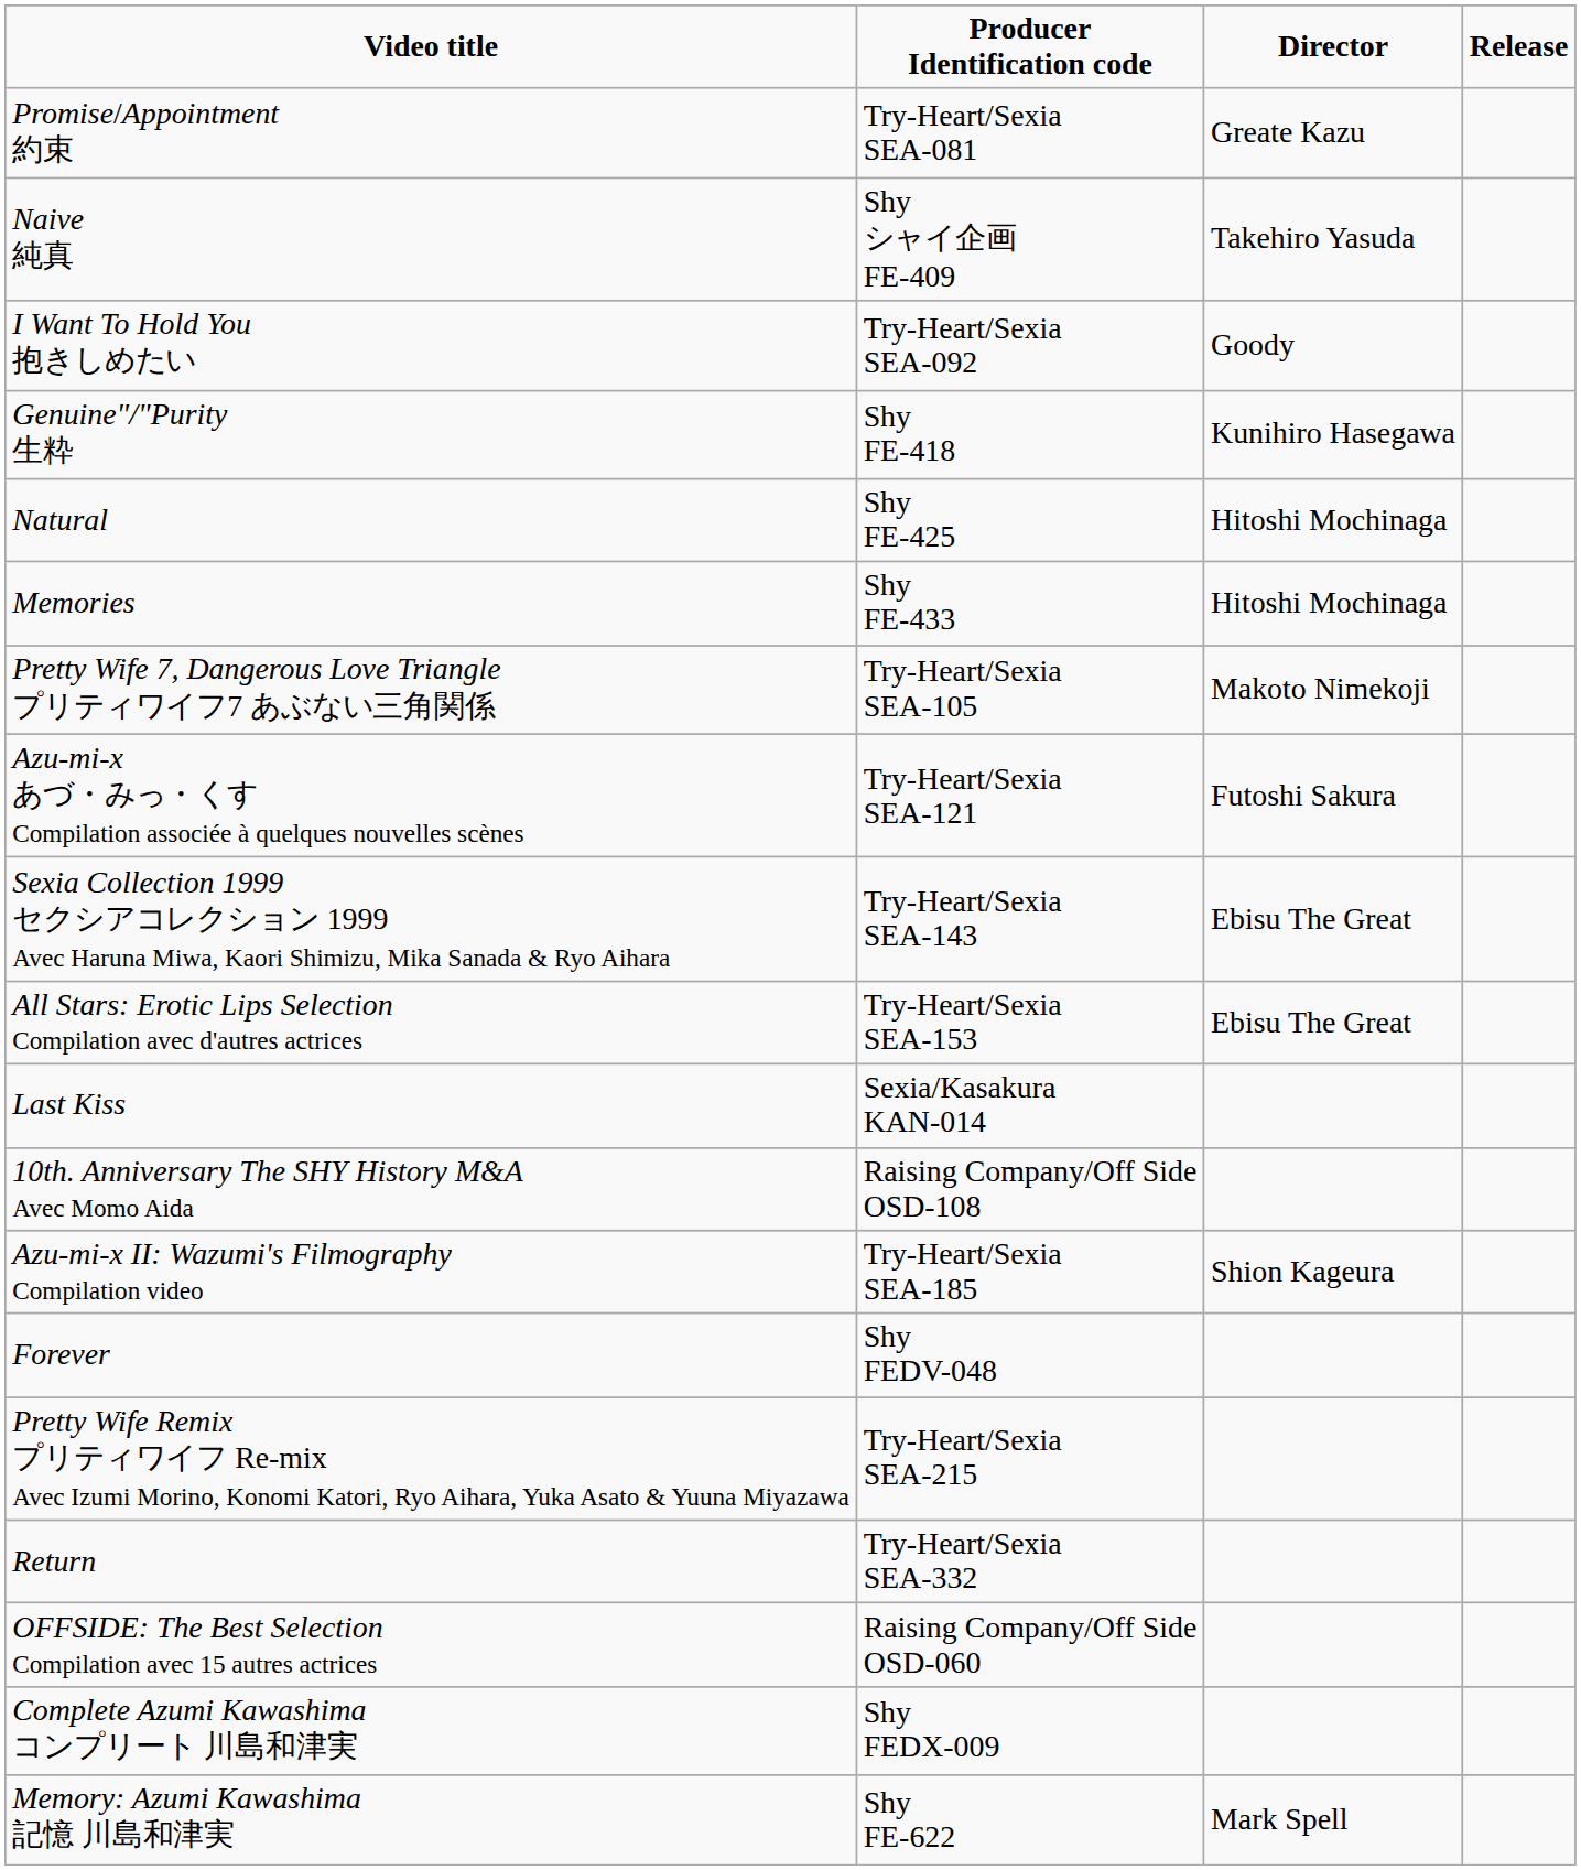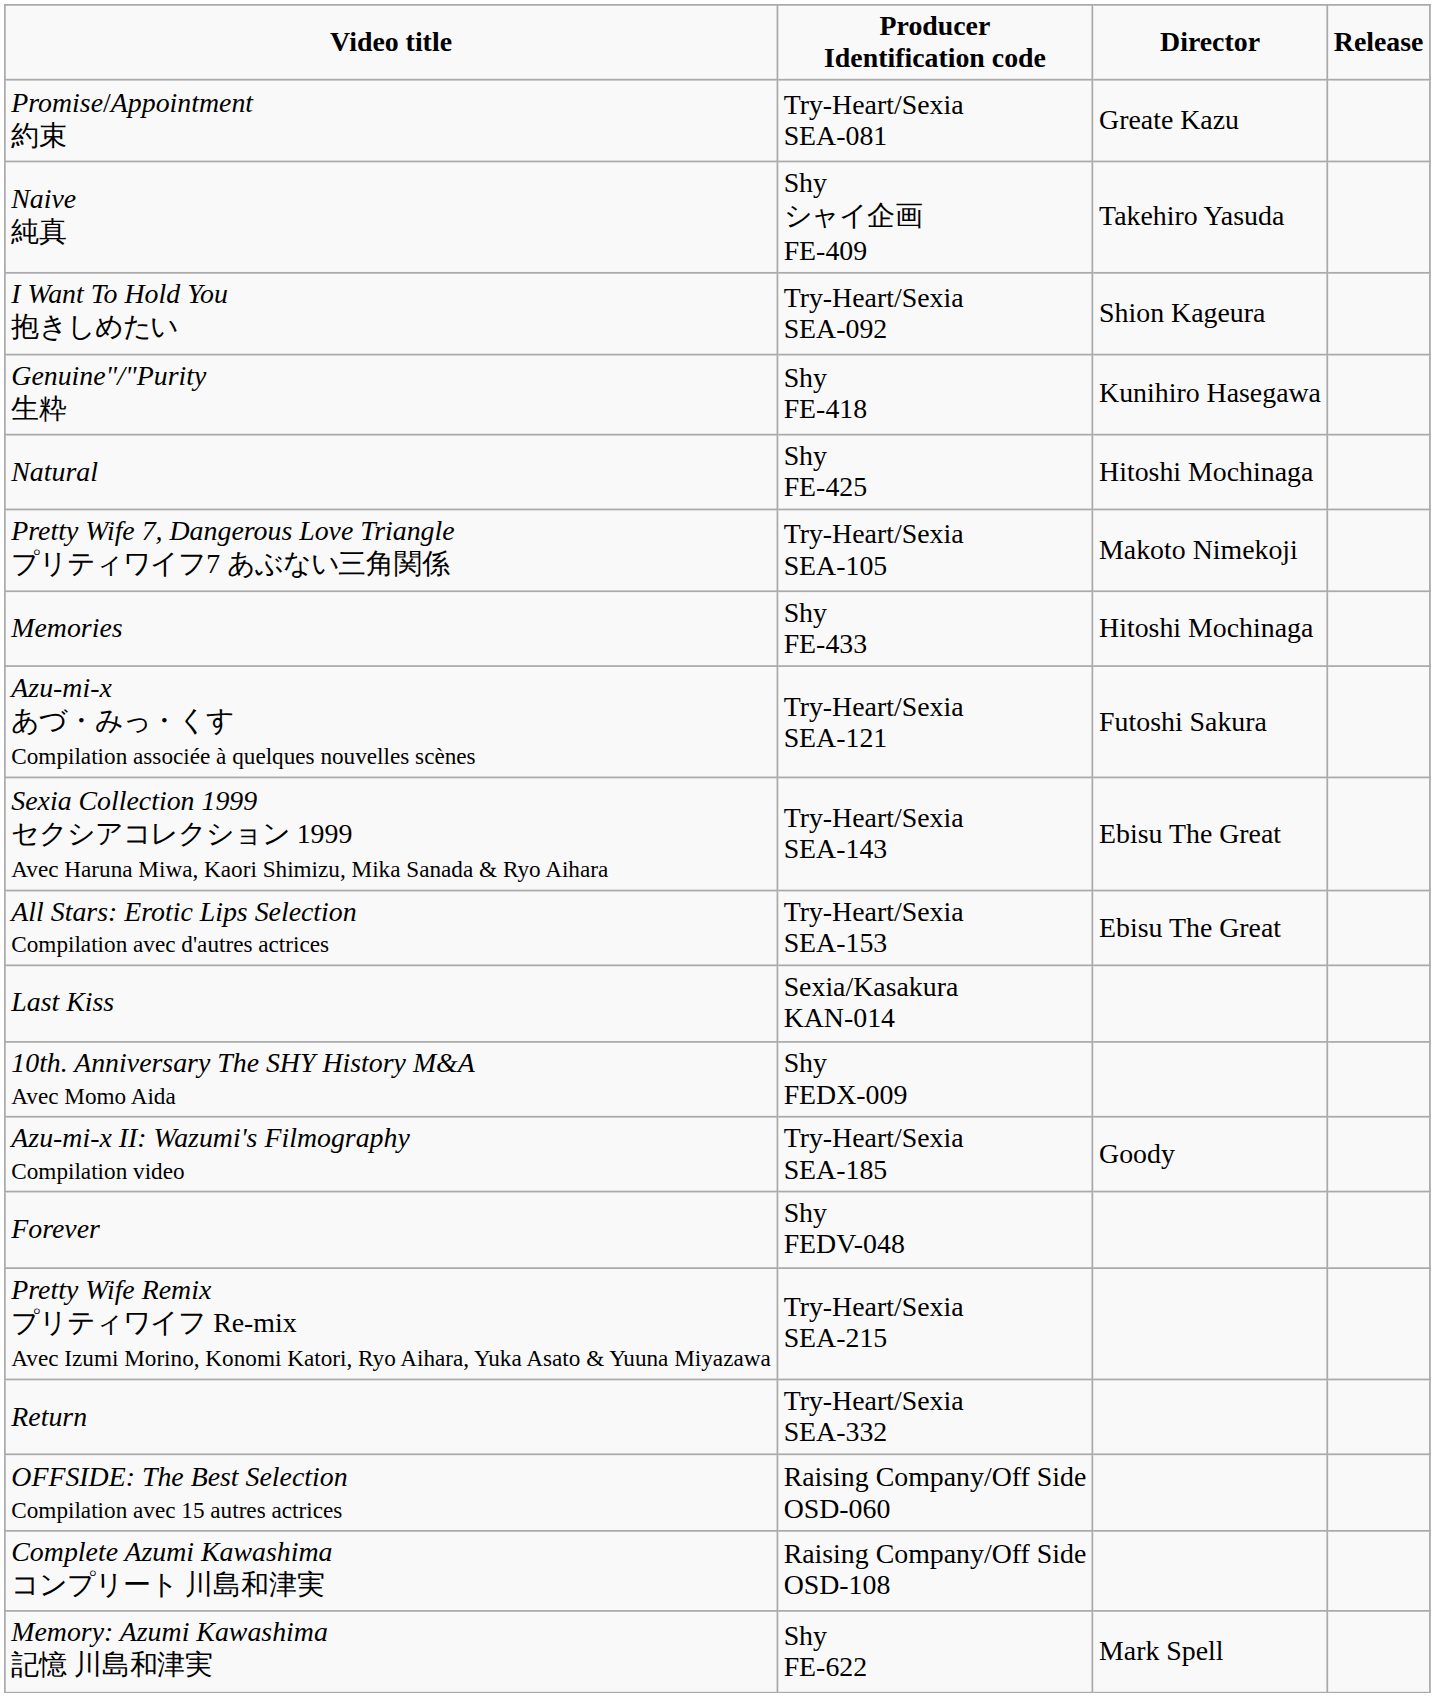 <table class="wikitable sortable">
 <tr>
 <th style="background:#F9F9F9;">Video title</th>
 <th style="background:#F9F9F9;">Producer<br>Identification code</th>
 <th style="background:#F9F9F9;">Director</th>
 <th style="background:#F9F9F9;">Release</th>
 </tr>
 <tr>
 <td><em>Promise</em>/<em>Appointment</em><br>約束</td>
 <td>Try-Heart/Sexia<br>SEA-081</td>
 <td>Greate Kazu</td>
 <td></td>
 </tr>
 <tr>
 <td><em>Naive</em><br>純真</td>
 <td>Shy<br>シャイ企画<br>FE-409</td>
 <td>Takehiro Yasuda</td>
 <td></td>
 </tr>
 <tr>
 <td><em>I Want To Hold You</em><br>抱きしめたい</td>
 <td>Try-Heart/Sexia<br>SEA-092</td>
-<td>Goody</td>
+<td>Shion Kageura</td>
 <td></td>
 </tr>
 <tr>
 <td><em>Genuine"/"Purity</em><br>生粋</td>
 <td>Shy<br>FE-418</td>
 <td>Kunihiro Hasegawa</td>
 <td></td>
 </tr>
 <tr>
 <td><em>Natural</em></td>
 <td>Shy<br>FE-425</td>
 <td>Hitoshi Mochinaga</td>
 <td></td>
 </tr>
 <tr>
+<td><em>Pretty Wife 7, Dangerous Love Triangle</em><br>プリティワイフ7 あぶない三角関係</td>
+<td>Try-Heart/Sexia<br>SEA-105</td>
+<td>Makoto Nimekoji</td>
+<td></td>
+</tr>
+<tr>
 <td><em>Memories</em></td>
 <td>Shy<br>FE-433</td>
 <td>Hitoshi Mochinaga</td>
-<td></td>
-</tr>
-<tr>
-<td><em>Pretty Wife 7, Dangerous Love Triangle</em><br>プリティワイフ7 あぶない三角関係</td>
-<td>Try-Heart/Sexia<br>SEA-105</td>
-<td>Makoto Nimekoji</td>
 <td></td>
 </tr>
 <tr>
 <td><em>Azu-mi-x</em><br>あづ・みっ・くす<br><small>Compilation associée à quelques nouvelles scènes</small></td>
 <td>Try-Heart/Sexia<br>SEA-121</td>
 <td>Futoshi Sakura</td>
 <td></td>
 </tr>
 <tr>
 <td><em>Sexia Collection 1999</em><br>セクシアコレクション 1999<br><small>Avec Haruna Miwa, Kaori Shimizu, Mika Sanada & Ryo Aihara</small></td>
 <td>Try-Heart/Sexia<br>SEA-143</td>
 <td>Ebisu The Great</td>
 <td></td>
 </tr>
 <tr>
 <td><em>All Stars: Erotic Lips Selection</em><br><small>Compilation avec d'autres actrices</small></td>
 <td>Try-Heart/Sexia<br>SEA-153</td>
 <td>Ebisu The Great</td>
 <td></td>
 </tr>
 <tr>
 <td><em>Last Kiss</em></td>
 <td>Sexia/Kasakura<br>KAN-014</td>
 <td></td>
 <td></td>
 </tr>
 <tr>
 <td><em>10th. Anniversary The SHY History M&A</em><br><small>Avec Momo Aida</small></td>
-<td>Raising Company/Off Side<br>OSD-108</td>
+<td>Shy<br>FEDX-009</td>
 <td></td>
 <td></td>
 </tr>
 <tr>
 <td><em>Azu-mi-x II: Wazumi's Filmography</em><br><small>Compilation video</small></td>
 <td>Try-Heart/Sexia<br>SEA-185</td>
-<td>Shion Kageura</td>
+<td>Goody</td>
 <td></td>
 </tr>
 <tr>
 <td><em>Forever</em></td>
 <td>Shy<br>FEDV-048</td>
 <td></td>
 <td></td>
 </tr>
 <tr>
 <td><em>Pretty Wife Remix</em><br>プリティワイフ Re-mix<br><small>Avec Izumi Morino, Konomi Katori, Ryo Aihara, Yuka Asato & Yuuna Miyazawa</small></td>
 <td>Try-Heart/Sexia<br>SEA-215</td>
 <td></td>
 <td></td>
 </tr>
 <tr>
 <td><em>Return</em></td>
 <td>Try-Heart/Sexia<br>SEA-332</td>
 <td></td>
 <td></td>
 </tr>
 <tr>
 <td><em>OFFSIDE: The Best Selection</em><br><small>Compilation avec 15 autres actrices</small></td>
 <td>Raising Company/Off Side<br>OSD-060</td>
 <td></td>
 <td></td>
 </tr>
 <tr>
 <td><em>Complete Azumi Kawashima</em><br>コンプリート 川島和津実</td>
-<td>Shy<br>FEDX-009</td>
+<td>Raising Company/Off Side<br>OSD-108</td>
 <td></td>
 <td></td>
 </tr>
 <tr>
 <td><em>Memory: Azumi Kawashima</em><br>記憶 川島和津実</td>
 <td>Shy<br>FE-622</td>
 <td>Mark Spell</td>
 <td></td>
 </tr>
 </table>
